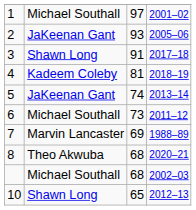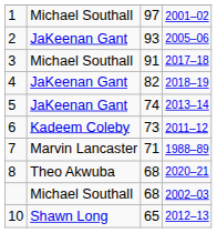 <table class="wikitable">
 <tr>
 </tr>
 <tr>
 <td>1</td>
 <td>Michael Southall</td>
 <td>97</td>
 <td style="font-size:80%;"><a href='#'>2001–02</a></td>
 </tr>
 <tr>
 <td>2</td>
 <td><a href='#'>JaKeenan Gant</a></td>
 <td>93</td>
 <td style="font-size:80%;"><a href='#'>2005–06</a></td>
 </tr>
 <tr>
 <td>3</td>
-<td><a href='#'>Shawn Long</a></td>
+<td>Michael Southall</td>
 <td>91</td>
 <td style="font-size:80%;"><a href='#'>2017–18</a></td>
 </tr>
 <tr>
 <td>4</td>
-<td><a href='#'>Kadeem Coleby</a></td>
-<td>81</td>
+<td><a href='#'>JaKeenan Gant</a></td>
+<td>82</td>
 <td style="font-size:80%;"><a href='#'>2018–19</a></td>
 </tr>
 <tr>
 <td>5</td>
 <td><a href='#'>JaKeenan Gant</a></td>
 <td>74</td>
 <td style="font-size:80%;"><a href='#'>2013–14</a></td>
 </tr>
 <tr>
 <td>6</td>
-<td>Michael Southall</td>
+<td><a href='#'>Kadeem Coleby</a></td>
 <td>73</td>
 <td style="font-size:80%;"><a href='#'>2011–12</a></td>
 </tr>
 <tr>
 <td>7</td>
 <td>Marvin Lancaster</td>
-<td>69</td>
+<td>71</td>
 <td style="font-size:80%;"><a href='#'>1988–89</a></td>
 </tr>
 <tr>
 <td>8</td>
 <td>Theo Akwuba</td>
 <td>68</td>
 <td style="font-size:80%;"><a href='#'>2020–21</a></td>
 </tr>
 <tr>
 <td></td>
 <td>Michael Southall</td>
 <td>68</td>
 <td style="font-size:80%;"><a href='#'>2002–03</a></td>
 </tr>
 <tr>
 <td>10</td>
 <td><a href='#'>Shawn Long</a></td>
 <td>65</td>
 <td style="font-size:80%;"><a href='#'>2012–13</a></td>
 </tr>
 </table>
